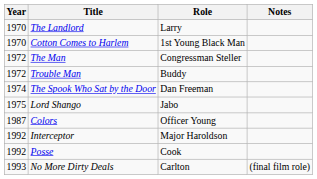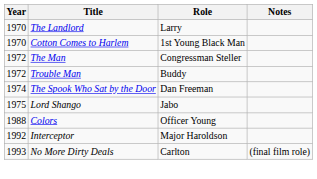 <table class="wikitable">
 <tr>
 <th>Year</th>
 <th>Title</th>
 <th>Role</th>
 <th>Notes</th>
 </tr>
 <tr>
 <td>1970</td>
 <td><em><a href='#'>The Landlord</a></em></td>
 <td>Larry</td>
 <td></td>
 </tr>
 <tr>
 <td>1970</td>
 <td><em><a href='#'>Cotton Comes to Harlem</a></em></td>
 <td>1st Young Black Man</td>
 <td></td>
 </tr>
 <tr>
 <td>1972</td>
 <td><em><a href='#'>The Man</a></em></td>
 <td>Congressman Steller</td>
 <td></td>
 </tr>
 <tr>
 <td>1972</td>
 <td><em><a href='#'>Trouble Man</a></em></td>
 <td>Buddy</td>
 <td></td>
 </tr>
 <tr>
 <td>1974</td>
 <td><em><a href='#'>The Spook Who Sat by the Door</a></em></td>
 <td>Dan Freeman</td>
 <td></td>
 </tr>
 <tr>
 <td>1975</td>
 <td><em>Lord Shango</em></td>
 <td>Jabo</td>
 <td></td>
 </tr>
 <tr>
-<td>1987</td>
+<td>1988</td>
 <td><em><a href='#'>Colors</a></em></td>
 <td>Officer Young</td>
 <td></td>
 </tr>
 <tr>
 <td>1992</td>
 <td><em>Interceptor</em></td>
 <td>Major Haroldson</td>
 <td></td>
 </tr>
 <tr>
-<td>1992</td>
-<td><em><a href='#'>Posse</a></em></td>
-<td>Cook</td>
-<td></td>
-</tr>
-<tr>
 <td>1993</td>
 <td><em>No More Dirty Deals</em></td>
 <td>Carlton</td>
 <td>(final film role)</td>
 </tr>
 </table>
